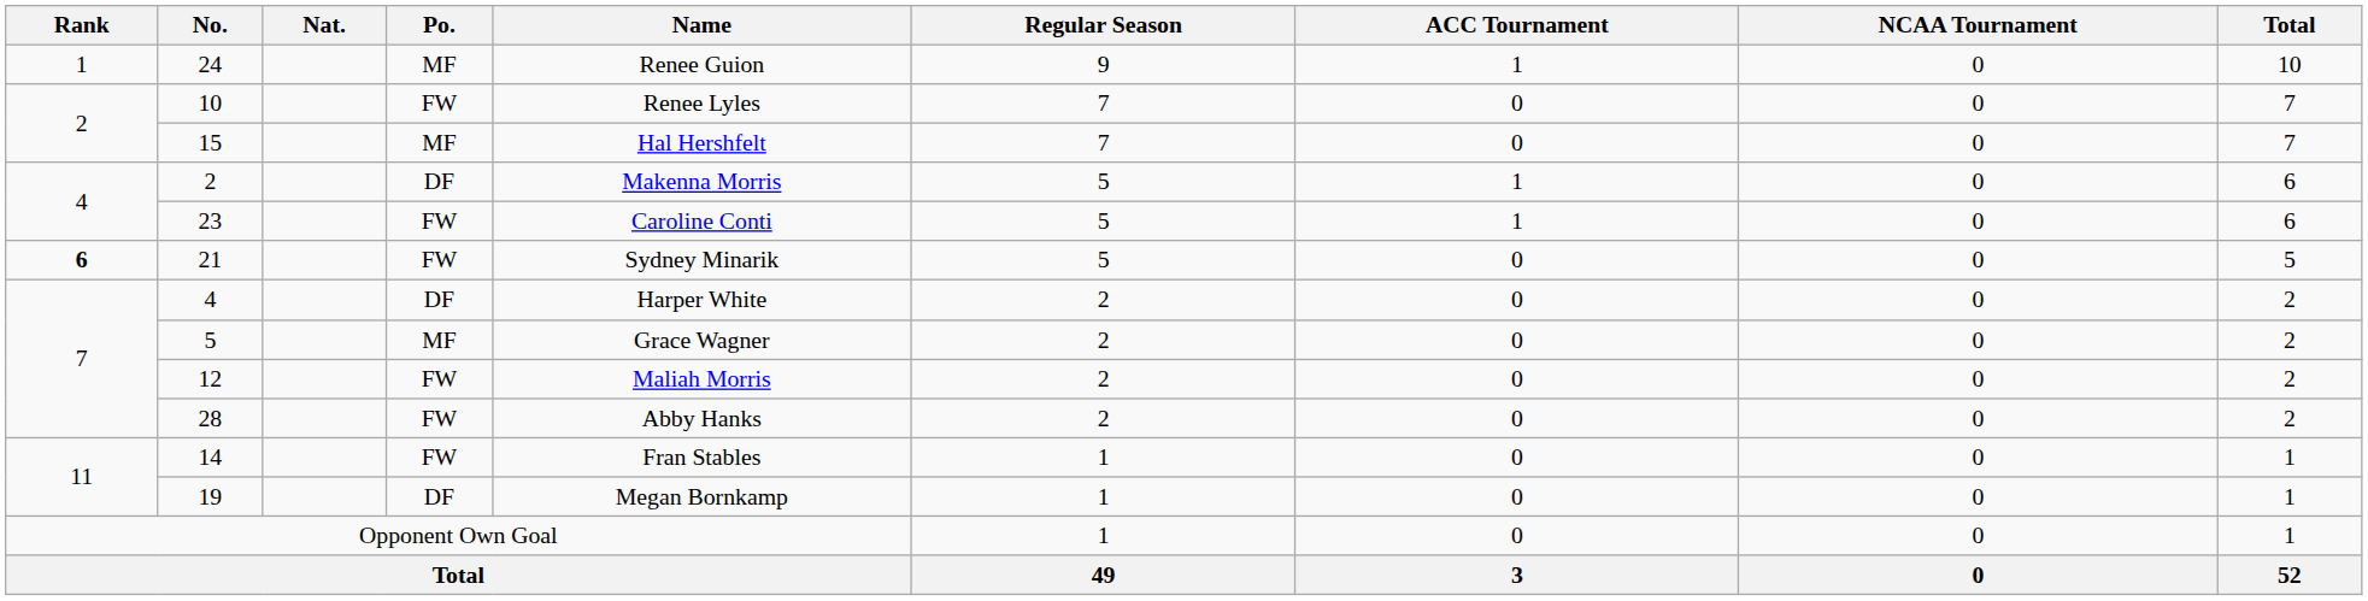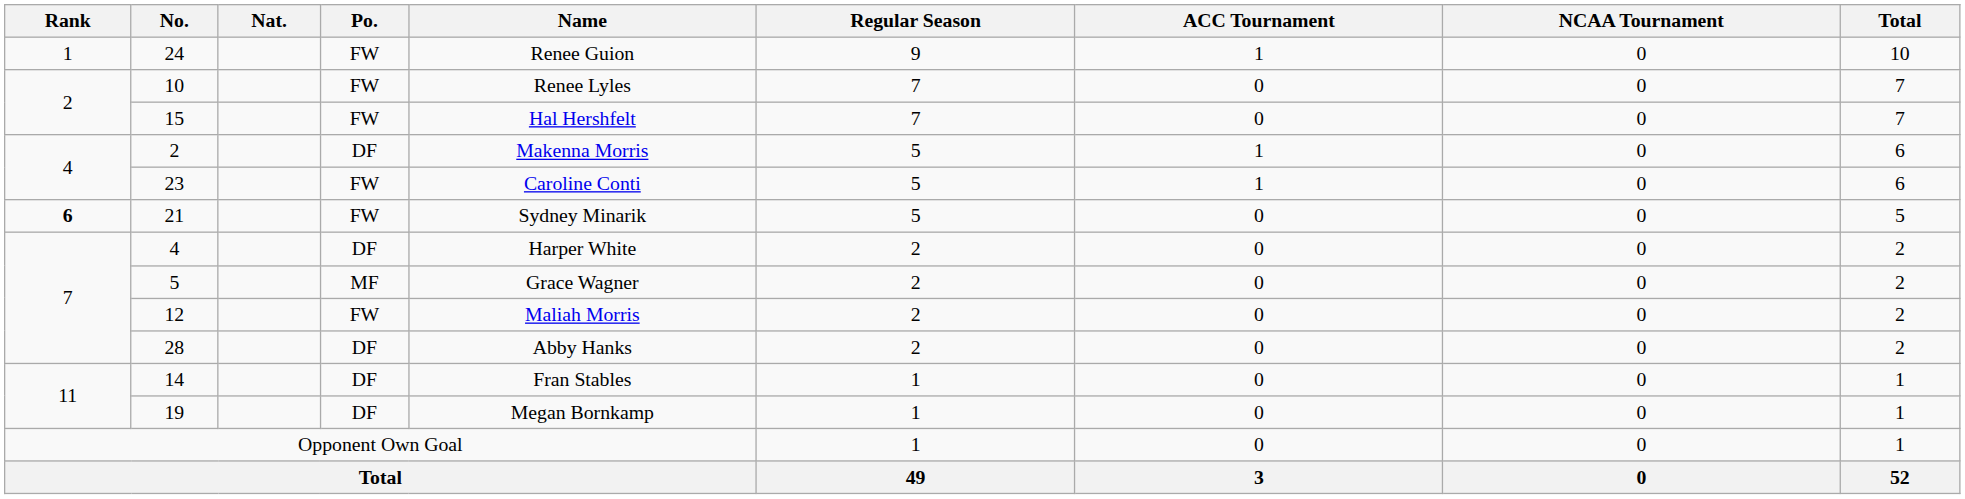 <table class="wikitable" style="text-align:center; font-size:95%; width:95%;">
 <tr>
 <th>Rank</th>
 <th>No.</th>
 <th>Nat.</th>
 <th>Po.</th>
 <th>Name</th>
 <th>Regular Season</th>
 <th>ACC Tournament</th>
 <th>NCAA Tournament</th>
 <th>Total</th>
 </tr>
 <tr>
 <td>1</td>
 <td>24</td>
 <td></td>
-<td>MF</td>
+<td>FW</td>
 <td>Renee Guion</td>
 <td>9</td>
 <td>1</td>
 <td>0</td>
 <td>10</td>
 </tr>
 <tr>
 <td rowspan=2>2</td>
 <td>10</td>
 <td></td>
 <td>FW</td>
 <td>Renee Lyles</td>
 <td>7</td>
 <td>0</td>
 <td>0</td>
 <td>7</td>
 </tr>
 <tr>
 <td>15</td>
 <td></td>
-<td>MF</td>
+<td>FW</td>
 <td><a href='#'>Hal Hershfelt</a></td>
 <td>7</td>
 <td>0</td>
 <td>0</td>
 <td>7</td>
 </tr>
 <tr>
 <td rowspan=2>4</td>
 <td>2</td>
 <td></td>
 <td>DF</td>
 <td><a href='#'>Makenna Morris</a></td>
 <td>5</td>
 <td>1</td>
 <td>0</td>
 <td>6</td>
 </tr>
 <tr>
 <td>23</td>
 <td></td>
 <td>FW</td>
 <td><a href='#'>Caroline Conti</a></td>
 <td>5</td>
 <td>1</td>
 <td>0</td>
 <td>6</td>
 </tr>
 <tr>
 <td><strong>6</strong></td>
 <td>21</td>
 <td></td>
 <td>FW</td>
 <td>Sydney Minarik</td>
 <td>5</td>
 <td>0</td>
 <td>0</td>
 <td>5</td>
 </tr>
 <tr>
 <td rowspan=4>7</td>
 <td>4</td>
 <td></td>
 <td>DF</td>
 <td>Harper White</td>
 <td>2</td>
 <td>0</td>
 <td>0</td>
 <td>2</td>
 </tr>
 <tr>
 <td>5</td>
 <td></td>
 <td>MF</td>
 <td>Grace Wagner</td>
 <td>2</td>
 <td>0</td>
 <td>0</td>
 <td>2</td>
 </tr>
 <tr>
 <td>12</td>
 <td></td>
 <td>FW</td>
 <td><a href='#'>Maliah Morris</a></td>
 <td>2</td>
 <td>0</td>
 <td>0</td>
 <td>2</td>
 </tr>
 <tr>
 <td>28</td>
 <td></td>
-<td>FW</td>
+<td>DF</td>
 <td>Abby Hanks</td>
 <td>2</td>
 <td>0</td>
 <td>0</td>
 <td>2</td>
 </tr>
 <tr>
 <td rowspan=2>11</td>
 <td>14</td>
 <td></td>
-<td>FW</td>
+<td>DF</td>
 <td>Fran Stables</td>
 <td>1</td>
 <td>0</td>
 <td>0</td>
 <td>1</td>
 </tr>
 <tr>
 <td>19</td>
 <td></td>
 <td>DF</td>
 <td>Megan Bornkamp</td>
 <td>1</td>
 <td>0</td>
 <td>0</td>
 <td>1</td>
 </tr>
 <tr>
 <td colspan=5>Opponent Own Goal</td>
 <td>1</td>
 <td>0</td>
 <td>0</td>
 <td>1</td>
 </tr>
 <tr>
 <th colspan=5>Total</th>
 <th>49</th>
 <th>3</th>
 <th>0</th>
 <th>52</th>
 </tr>
 </table>
